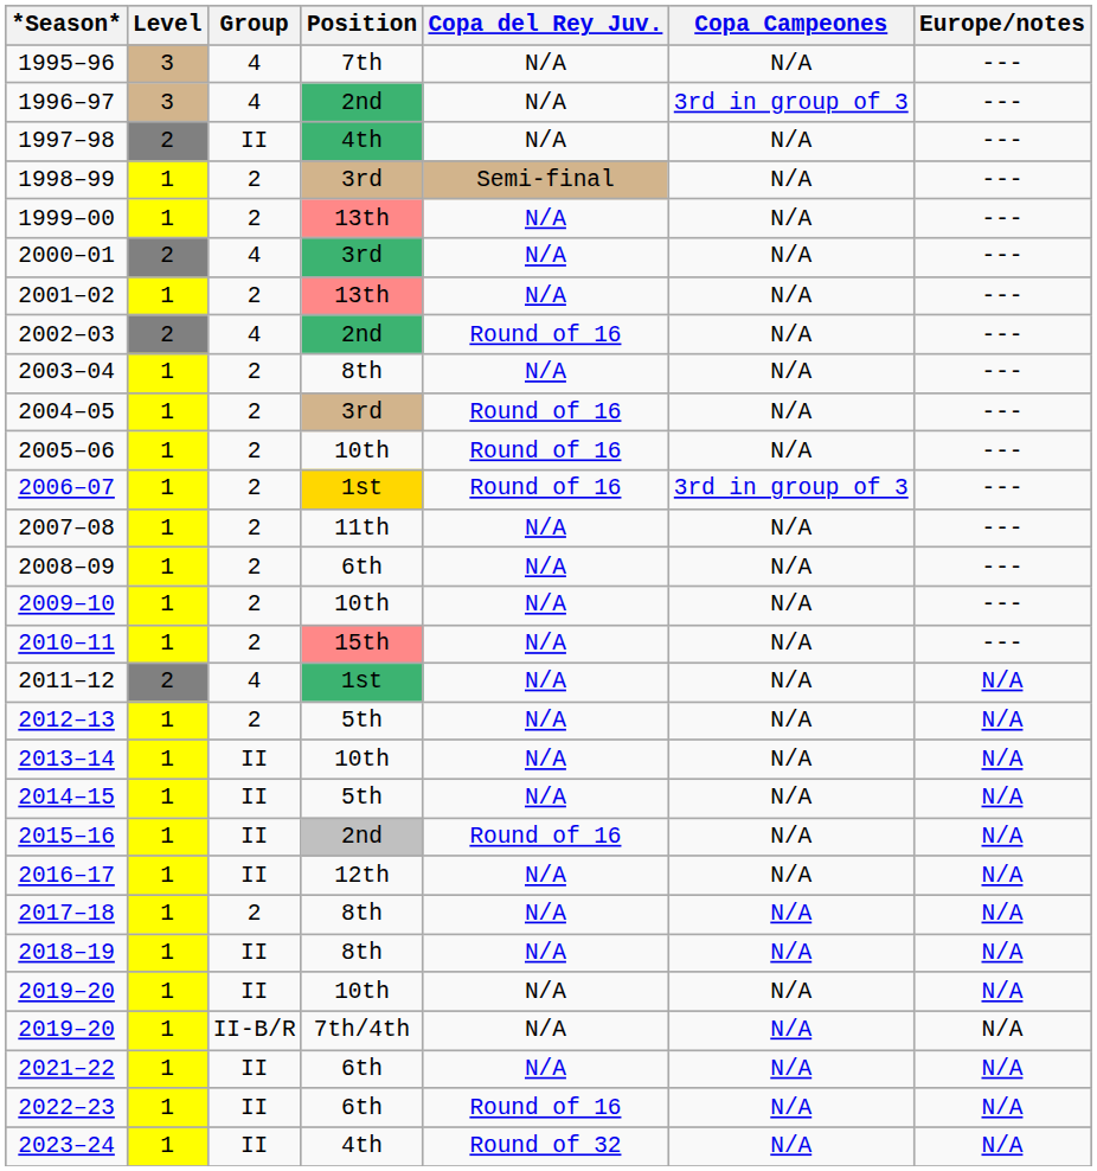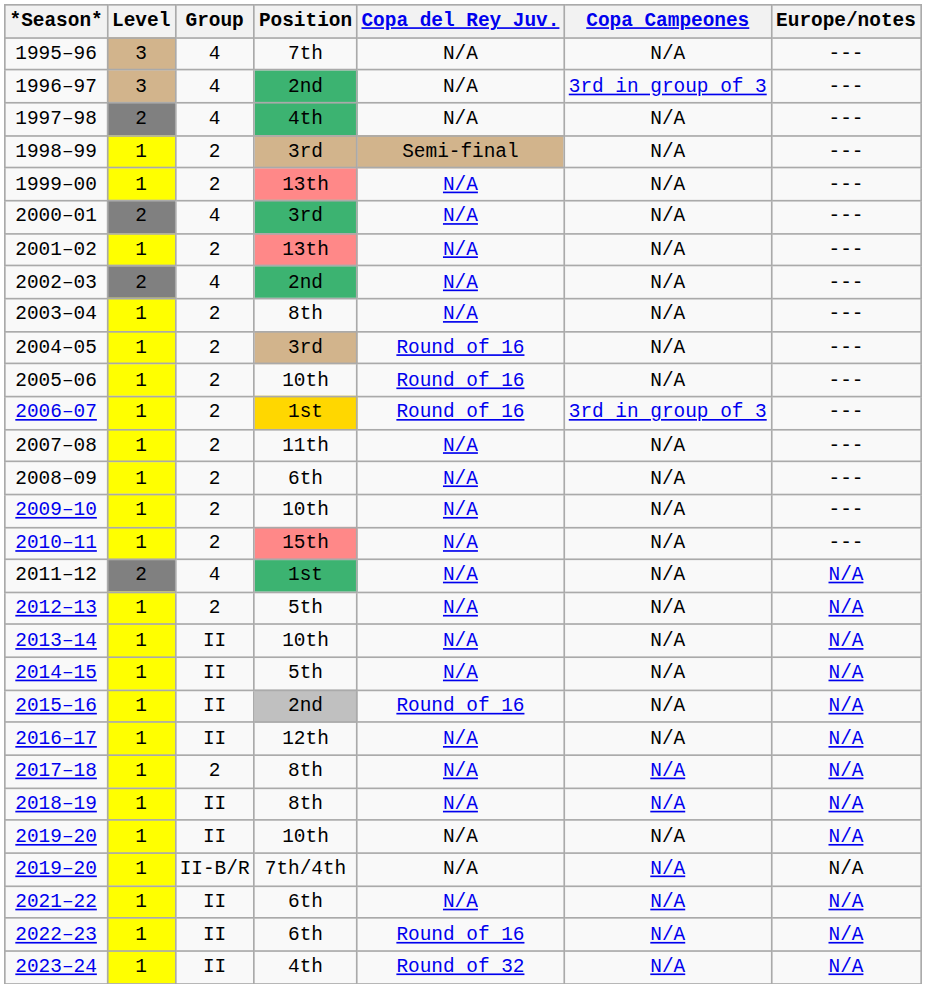 <table class="wikitable" style="text-align:center; font-size:90%">
 <tr>
 <th>*Season*</th>
 <th>Level</th>
 <th>Group</th>
 <th>Position</th>
 <th><a href='#'>Copa del Rey Juv.</a></th>
 <th><a href='#'>Copa Campeones</a></th>
 <th>Europe/notes</th>
 </tr>
 <tr>
 <td>1995–96</td>
 <td bgcolor=#D2B48C>3</td>
 <td>4</td>
 <td>7th</td>
 <td>N/A</td>
 <td>N/A</td>
 <td>---</td>
 </tr>
 <tr>
 <td>1996–97</td>
 <td bgcolor=#D2B48C>3</td>
 <td>4</td>
 <td bgcolor="#3CB371">2nd</td>
 <td>N/A</td>
 <td><a href='#'>3rd in group of 3</a></td>
 <td>---</td>
 </tr>
 <tr>
 <td>1997–98</td>
 <td bgcolor=#808080>2</td>
-<td>II</td>
+<td>4</td>
 <td bgcolor="#3CB371">4th</td>
 <td>N/A</td>
 <td>N/A</td>
 <td>---</td>
 </tr>
 <tr>
 <td>1998–99</td>
 <td bgcolor=#FFFF00>1</td>
 <td>2</td>
 <td bgcolor=#D2B48C>3rd</td>
 <td bgcolor=#D2B48C>Semi-final</td>
 <td>N/A</td>
 <td>---</td>
 </tr>
 <tr>
 <td>1999–00</td>
 <td bgcolor=#FFFF00>1</td>
 <td>2</td>
 <td bgcolor=#FF8888>13th</td>
 <td><a href='#'>N/A</a></td>
 <td>N/A</td>
 <td>---</td>
 </tr>
 <tr>
 <td>2000–01</td>
 <td bgcolor=#808080>2</td>
 <td>4</td>
 <td bgcolor="#3CB371">3rd</td>
 <td><a href='#'>N/A</a></td>
 <td>N/A</td>
 <td>---</td>
 </tr>
 <tr>
 <td>2001–02</td>
 <td bgcolor=#FFFF00>1</td>
 <td>2</td>
 <td bgcolor=#FF8888>13th</td>
 <td><a href='#'>N/A</a></td>
 <td>N/A</td>
 <td>---</td>
 </tr>
 <tr>
 <td>2002–03</td>
 <td bgcolor=#808080>2</td>
 <td>4</td>
 <td bgcolor="#3CB371">2nd</td>
-<td><a href='#'>Round of 16</a></td>
+<td><a href='#'>N/A</a></td>
 <td>N/A</td>
 <td>---</td>
 </tr>
 <tr>
 <td>2003–04</td>
 <td bgcolor=#FFFF00>1</td>
 <td>2</td>
 <td>8th</td>
 <td><a href='#'>N/A</a></td>
 <td>N/A</td>
 <td>---</td>
 </tr>
 <tr>
 <td>2004–05</td>
 <td bgcolor=#FFFF00>1</td>
 <td>2</td>
 <td bgcolor=#D2B48C>3rd</td>
 <td><a href='#'>Round of 16</a></td>
 <td>N/A</td>
 <td>---</td>
 </tr>
 <tr>
 <td>2005–06</td>
 <td bgcolor=#FFFF00>1</td>
 <td>2</td>
 <td>10th</td>
 <td><a href='#'>Round of 16</a></td>
 <td>N/A</td>
 <td>---</td>
 </tr>
 <tr>
 <td><a href='#'>2006–07</a></td>
 <td bgcolor=#FFFF00>1</td>
 <td>2</td>
 <td bgcolor=gold>1st</td>
 <td><a href='#'>Round of 16</a></td>
 <td><a href='#'>3rd in group of 3</a></td>
 <td>---</td>
 </tr>
 <tr>
 <td>2007–08</td>
 <td bgcolor=#FFFF00>1</td>
 <td>2</td>
 <td>11th</td>
 <td><a href='#'>N/A</a></td>
 <td>N/A</td>
 <td>---</td>
 </tr>
 <tr>
 <td>2008–09</td>
 <td bgcolor=#FFFF00>1</td>
 <td>2</td>
 <td>6th</td>
 <td><a href='#'>N/A</a></td>
 <td>N/A</td>
 <td>---</td>
 </tr>
 <tr>
 <td><a href='#'>2009–10</a></td>
 <td bgcolor=#FFFF00>1</td>
 <td>2</td>
 <td>10th</td>
 <td><a href='#'>N/A</a></td>
 <td>N/A</td>
 <td>---</td>
 </tr>
 <tr>
 <td><a href='#'>2010–11</a></td>
 <td bgcolor=#FFFF00>1</td>
 <td>2</td>
 <td bgcolor=#FF8888>15th</td>
 <td><a href='#'>N/A</a></td>
 <td>N/A</td>
 <td>---</td>
 </tr>
 <tr>
 <td>2011–12</td>
 <td bgcolor=#808080>2</td>
 <td>4</td>
 <td bgcolor="#3CB371">1st</td>
 <td><a href='#'>N/A</a></td>
 <td>N/A</td>
 <td><a href='#'>N/A</a></td>
 </tr>
 <tr>
 <td><a href='#'>2012–13</a></td>
 <td bgcolor=#FFFF00>1</td>
 <td>2</td>
 <td>5th</td>
 <td><a href='#'>N/A</a></td>
 <td>N/A</td>
 <td><a href='#'>N/A</a></td>
 </tr>
 <tr>
 <td><a href='#'>2013–14</a></td>
 <td bgcolor=#FFFF00>1</td>
 <td>II</td>
 <td>10th</td>
 <td><a href='#'>N/A</a></td>
 <td>N/A</td>
 <td><a href='#'>N/A</a></td>
 </tr>
 <tr>
 <td><a href='#'>2014–15</a></td>
 <td bgcolor=#FFFF00>1</td>
 <td>II</td>
 <td>5th</td>
 <td><a href='#'>N/A</a></td>
 <td>N/A</td>
 <td><a href='#'>N/A</a></td>
 </tr>
 <tr>
 <td><a href='#'>2015–16</a></td>
 <td bgcolor=#FFFF00>1</td>
 <td>II</td>
 <td bgcolor=silver>2nd</td>
 <td><a href='#'>Round of 16</a></td>
 <td>N/A</td>
 <td><a href='#'>N/A</a></td>
 </tr>
 <tr>
 <td><a href='#'>2016–17</a></td>
 <td bgcolor=#FFFF00>1</td>
 <td>II</td>
 <td>12th</td>
 <td><a href='#'>N/A</a></td>
 <td>N/A</td>
 <td><a href='#'>N/A</a></td>
 </tr>
 <tr>
 <td><a href='#'>2017–18</a></td>
 <td bgcolor=#FFFF00>1</td>
 <td>2</td>
 <td>8th</td>
 <td><a href='#'>N/A</a></td>
 <td><a href='#'>N/A</a></td>
 <td><a href='#'>N/A</a></td>
 </tr>
 <tr>
 <td><a href='#'>2018–19</a></td>
 <td bgcolor=#FFFF00>1</td>
 <td>II</td>
 <td>8th</td>
 <td><a href='#'>N/A</a></td>
 <td><a href='#'>N/A</a></td>
 <td><a href='#'>N/A</a></td>
 </tr>
 <tr>
 <td><a href='#'>2019–20</a></td>
 <td bgcolor=#FFFF00>1</td>
 <td>II</td>
 <td>10th</td>
 <td>N/A</td>
 <td>N/A</td>
 <td><a href='#'>N/A</a></td>
 </tr>
 <tr>
 <td><a href='#'>2019–20</a></td>
 <td bgcolor=#FFFF00>1</td>
 <td>II-B/R</td>
 <td>7th/4th</td>
 <td>N/A</td>
 <td><a href='#'>N/A</a></td>
 <td>N/A</td>
 </tr>
 <tr>
 <td><a href='#'>2021–22</a></td>
 <td bgcolor=#FFFF00>1</td>
 <td>II</td>
 <td>6th</td>
 <td><a href='#'>N/A</a></td>
 <td><a href='#'>N/A</a></td>
 <td><a href='#'>N/A</a></td>
 </tr>
 <tr>
 <td><a href='#'>2022–23</a></td>
 <td bgcolor=#FFFF00>1</td>
 <td>II</td>
 <td>6th</td>
 <td><a href='#'>Round of 16</a></td>
 <td><a href='#'>N/A</a></td>
 <td><a href='#'>N/A</a></td>
 </tr>
 <tr>
 <td><a href='#'>2023–24</a></td>
 <td bgcolor=#FFFF00>1</td>
 <td>II</td>
 <td>4th</td>
 <td><a href='#'>Round of 32</a></td>
 <td><a href='#'>N/A</a></td>
 <td><a href='#'>N/A</a></td>
 </tr>
 <tr>
 </tr>
 </table>
